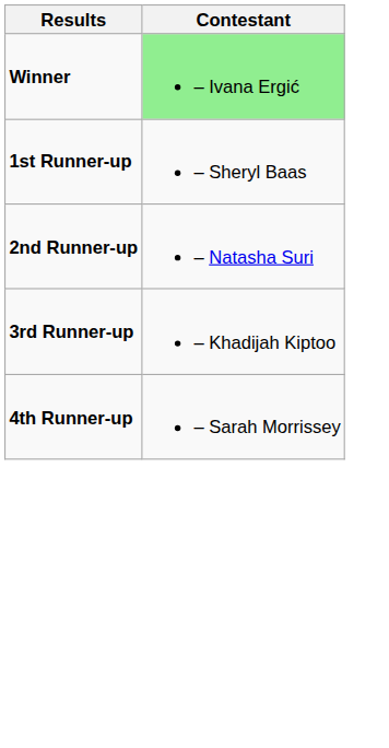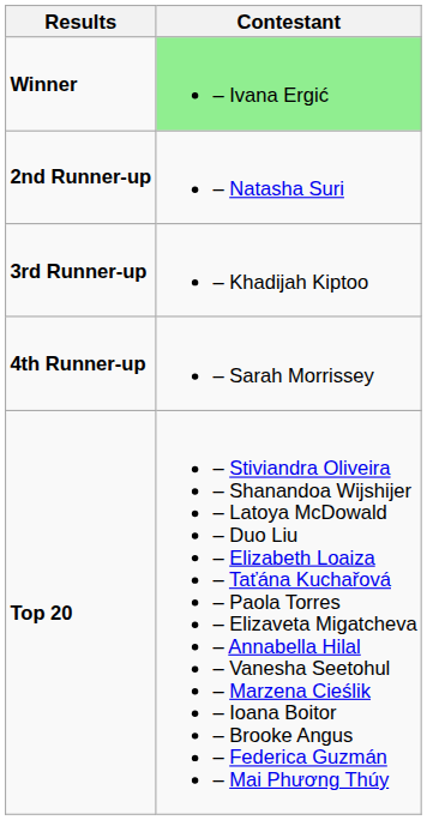 <table class="wikitable sortable" style="font-size:95%;">
 <tr>
 <th>Results</th>
 <th>Contestant</th>
 </tr>
 <tr>
 <td><strong>Winner</strong></td>
 <td style="background: lightgreen;"><br><ul><li><strong></strong> – Ivana Ergić</li></ul></td>
-</tr>
-<tr>
-<td><strong>1st Runner-up</strong></td>
-<td><br><ul><li><strong></strong> – Sheryl Baas</li></ul></td>
 </tr>
 <tr>
 <td><strong>2nd Runner-up</strong></td>
 <td><br><ul><li><strong></strong> – <a href='#'>Natasha Suri</a></li></ul></td>
 </tr>
 <tr>
 <td><strong>3rd Runner-up</strong></td>
 <td><br><ul><li><strong></strong> – Khadijah Kiptoo</li></ul></td>
 </tr>
 <tr>
 <td><strong>4th Runner-up</strong></td>
 <td><br><ul><li><strong></strong> – Sarah Morrissey</li></ul></td>
 </tr>
+<tr>
+<td><strong>Top 20</strong></td>
+<td><br><ul><li><strong></strong> – <a href='#'>Stiviandra Oliveira</a></li><li><strong></strong> – Shanandoa Wijshijer</li><li><strong></strong> – Latoya McDowald</li><li><strong></strong> – Duo Liu</li><li><strong></strong> – <a href='#'>Elizabeth Loaiza</a></li><li><strong></strong> – <a href='#'>Taťána Kuchařová</a></li><li><strong></strong> – Paola Torres</li><li><strong></strong> – Elizaveta Migatcheva</li><li><strong></strong> – <a href='#'>Annabella Hilal</a></li><li><strong></strong> – Vanesha Seetohul</li><li><strong></strong> – <a href='#'>Marzena Cieślik</a></li><li><strong></strong> – Ioana Boitor</li><li><strong></strong> – Brooke Angus</li><li><strong></strong> – <a href='#'>Federica Guzmán</a></li><li><strong></strong> – <a href='#'>Mai Phương Thúy</a></li></ul></td>
+</tr>
 </table>
